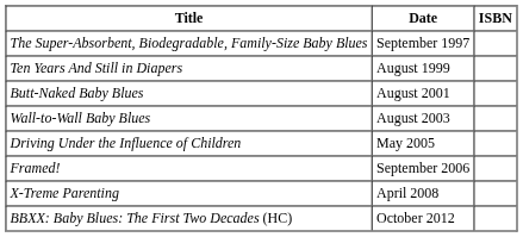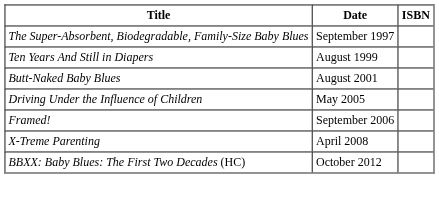 <table border="1" cellpadding="4" cellspacing="0">
 <tr>
 <th>Title</th>
 <th>Date</th>
 <th>ISBN</th>
 </tr>
 <tr>
 <td><em>The Super-Absorbent, Biodegradable, Family-Size Baby Blues</em></td>
 <td>September 1997</td>
 <td></td>
 </tr>
 <tr>
 <td><em>Ten Years And Still in Diapers</em></td>
 <td>August 1999</td>
 <td></td>
 </tr>
 <tr>
 <td><em>Butt-Naked Baby Blues</em></td>
 <td>August 2001</td>
-<td></td>
-</tr>
-<tr>
-<td><em>Wall-to-Wall Baby Blues</em></td>
-<td>August 2003</td>
 <td></td>
 </tr>
 <tr>
 <td><em>Driving Under the Influence of Children</em></td>
 <td>May 2005</td>
 <td></td>
 </tr>
 <tr>
 <td><em>Framed!</em></td>
 <td>September 2006</td>
 <td></td>
 </tr>
 <tr>
 <td><em>X-Treme Parenting</em></td>
 <td>April 2008</td>
 <td></td>
 </tr>
 <tr>
 <td><em>BBXX: Baby Blues: The First Two Decades</em> (HC)</td>
 <td>October 2012</td>
 <td></td>
 </tr>
 </table>
